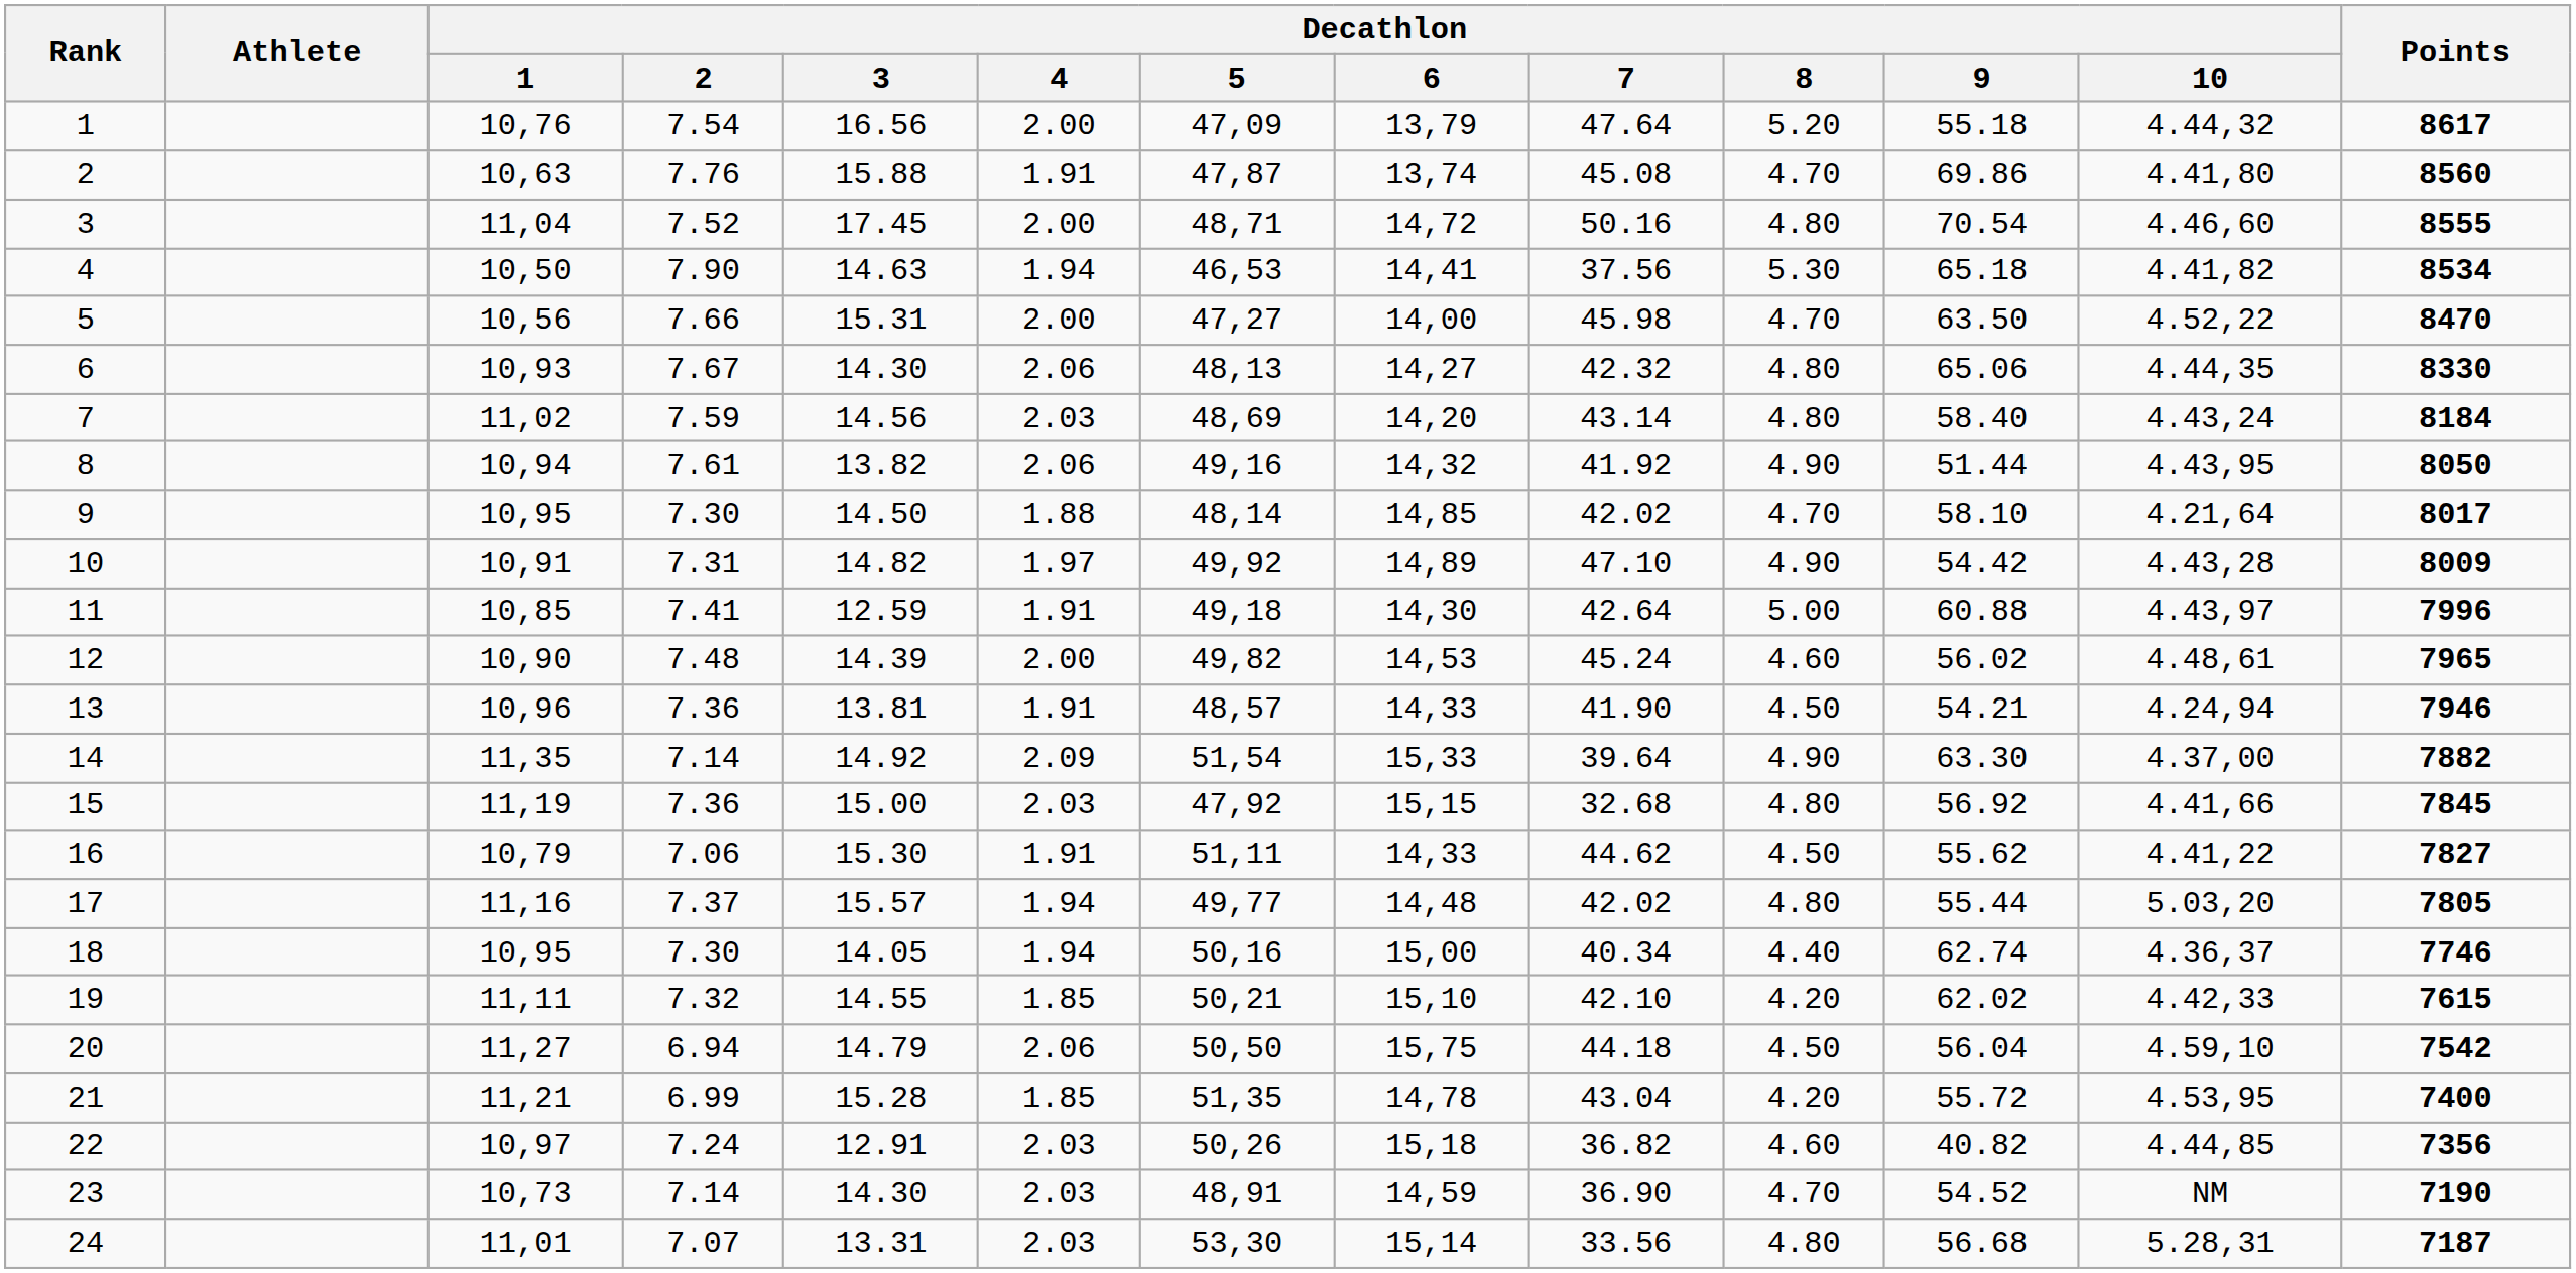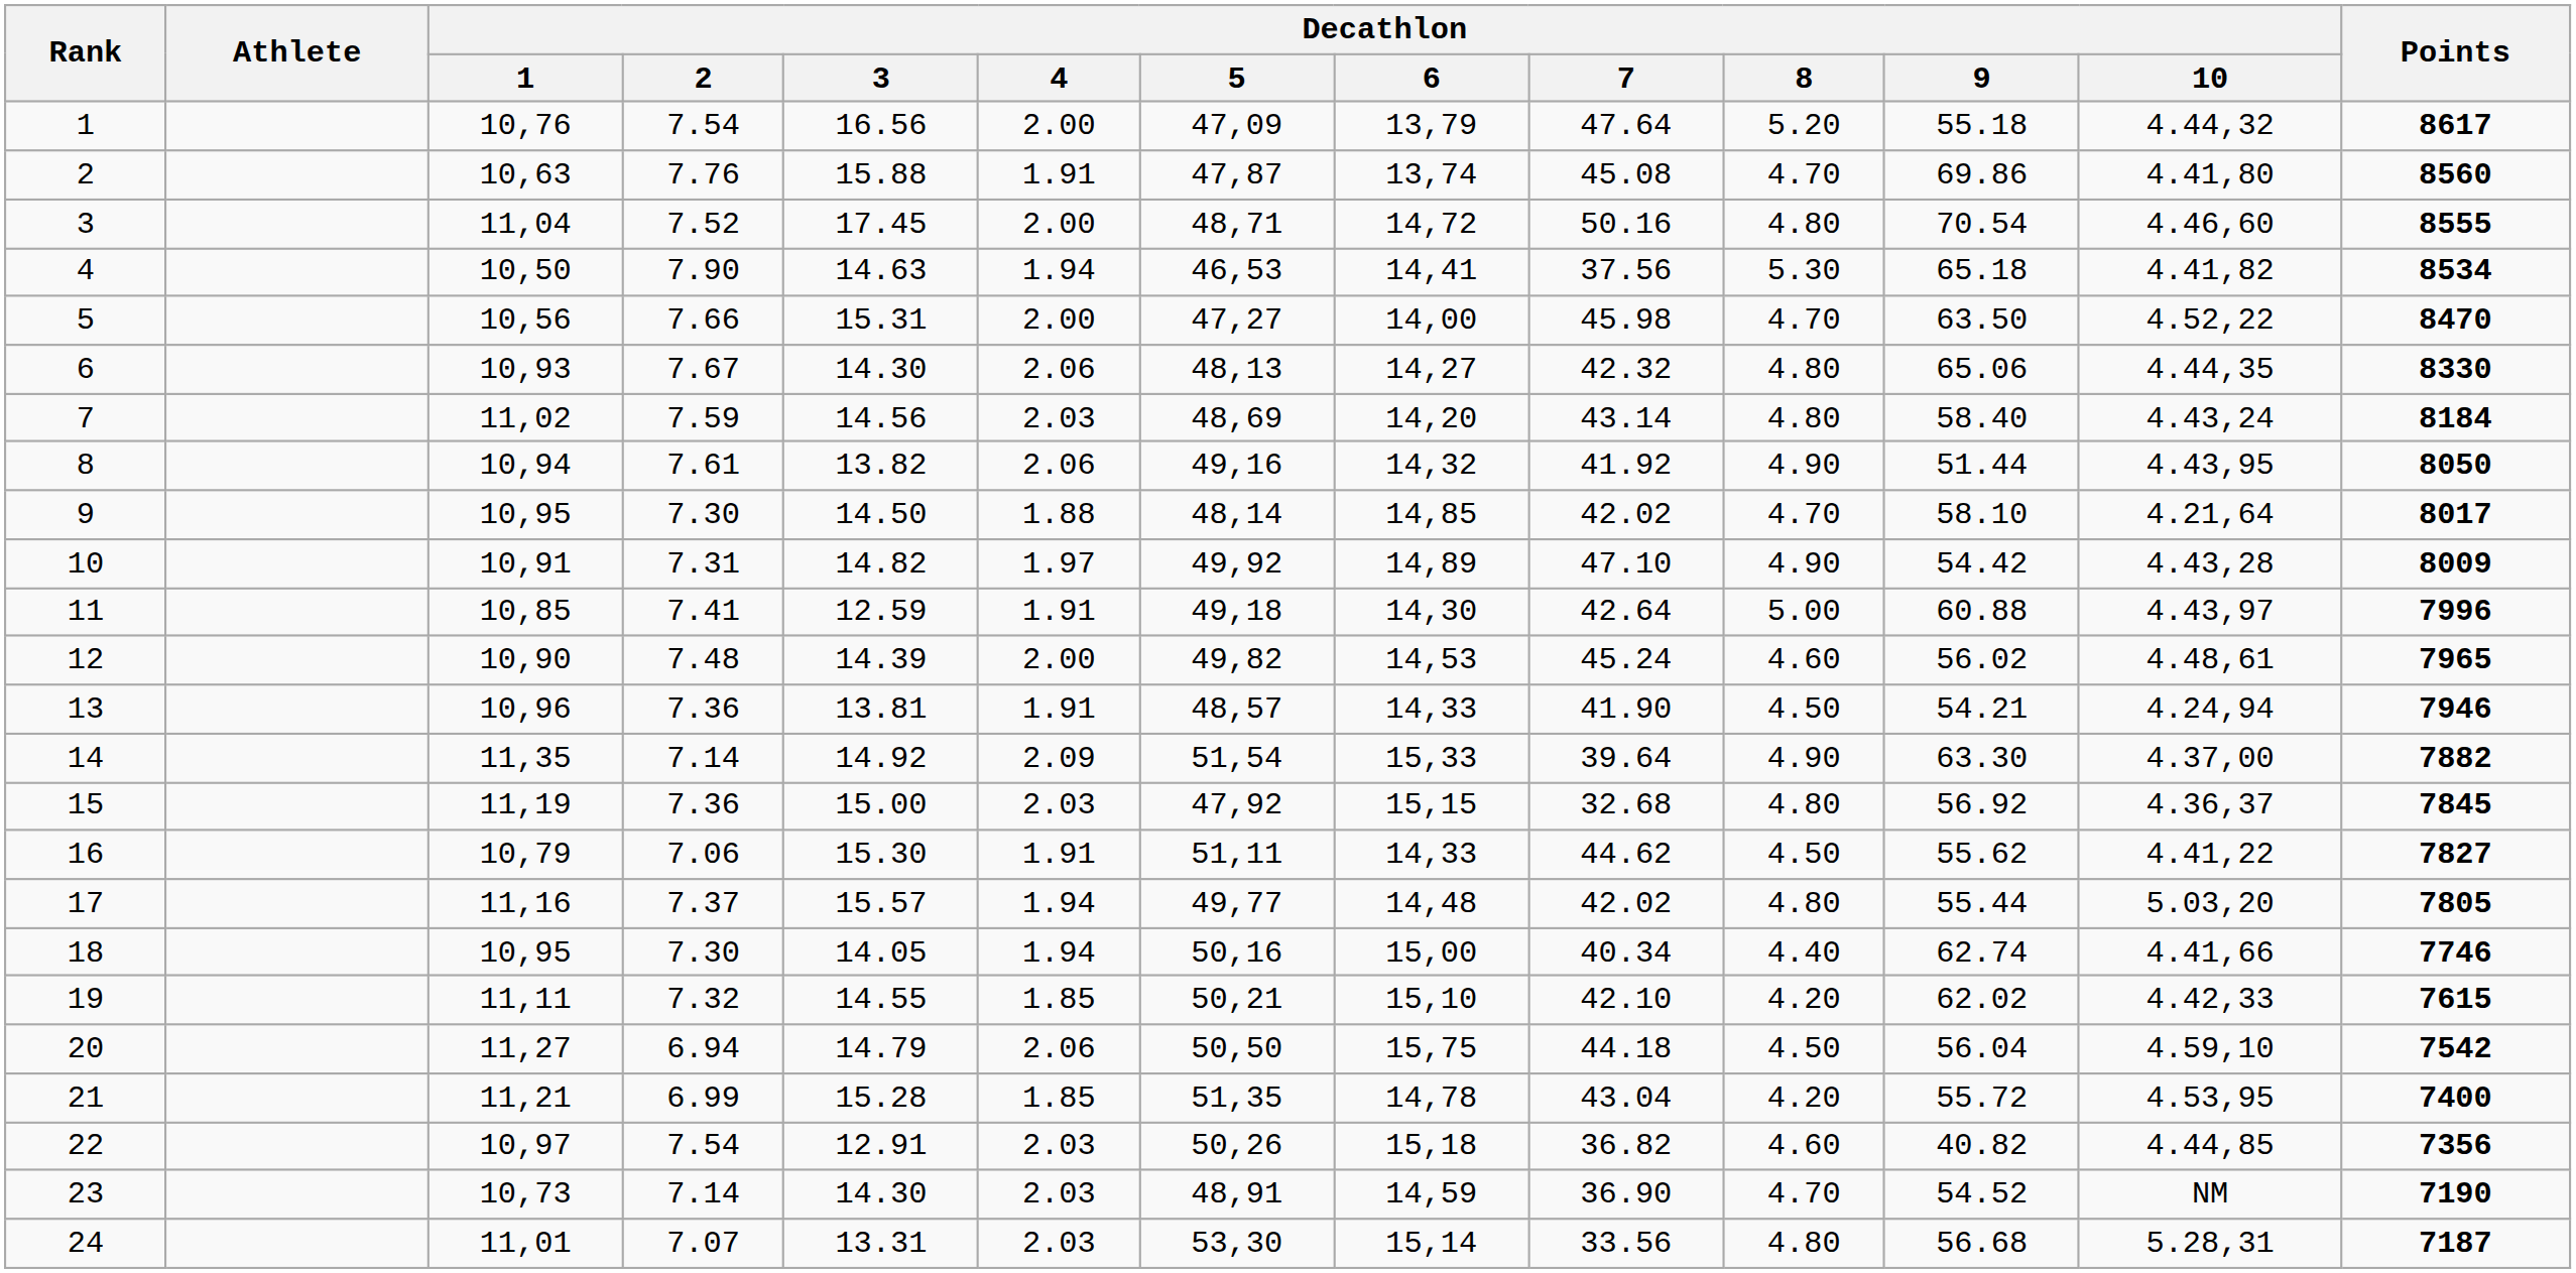 <table class="wikitable" style=" text-align:center; font-size:110%;" width="95%">
 <tr>
 <th rowspan="2">Rank</th>
 <th rowspan="2">Athlete</th>
 <th colspan="10">Decathlon</th>
 <th rowspan="2">Points</th>
 </tr>
 <tr>
 <th>1</th>
 <th>2</th>
 <th>3</th>
 <th>4</th>
 <th>5</th>
 <th>6</th>
 <th>7</th>
 <th>8</th>
 <th>9</th>
 <th>10</th>
 </tr>
 <tr>
 <td>1</td>
 <td align=left></td>
 <td>10,76</td>
 <td>7.54</td>
 <td>16.56</td>
 <td>2.00</td>
 <td>47,09</td>
 <td>13,79</td>
 <td>47.64</td>
 <td>5.20</td>
 <td>55.18</td>
 <td>4.44,32</td>
 <td><strong>8617</strong></td>
 </tr>
 <tr>
 <td>2</td>
 <td align=left></td>
 <td>10,63</td>
 <td>7.76</td>
 <td>15.88</td>
 <td>1.91</td>
 <td>47,87</td>
 <td>13,74</td>
 <td>45.08</td>
 <td>4.70</td>
 <td>69.86</td>
 <td>4.41,80</td>
 <td><strong>8560</strong></td>
 </tr>
 <tr>
 <td>3</td>
 <td align=left></td>
 <td>11,04</td>
 <td>7.52</td>
 <td>17.45</td>
 <td>2.00</td>
 <td>48,71</td>
 <td>14,72</td>
 <td>50.16</td>
 <td>4.80</td>
 <td>70.54</td>
 <td>4.46,60</td>
 <td><strong>8555</strong></td>
 </tr>
 <tr>
 <td>4</td>
 <td align=left></td>
 <td>10,50</td>
 <td>7.90</td>
 <td>14.63</td>
 <td>1.94</td>
 <td>46,53</td>
 <td>14,41</td>
 <td>37.56</td>
 <td>5.30</td>
 <td>65.18</td>
 <td>4.41,82</td>
 <td><strong>8534</strong></td>
 </tr>
 <tr>
 <td>5</td>
 <td align=left></td>
 <td>10,56</td>
 <td>7.66</td>
 <td>15.31</td>
 <td>2.00</td>
 <td>47,27</td>
 <td>14,00</td>
 <td>45.98</td>
 <td>4.70</td>
 <td>63.50</td>
 <td>4.52,22</td>
 <td><strong>8470</strong></td>
 </tr>
 <tr>
 <td>6</td>
 <td align=left></td>
 <td>10,93</td>
 <td>7.67</td>
 <td>14.30</td>
 <td>2.06</td>
 <td>48,13</td>
 <td>14,27</td>
 <td>42.32</td>
 <td>4.80</td>
 <td>65.06</td>
 <td>4.44,35</td>
 <td><strong>8330</strong></td>
 </tr>
 <tr>
 <td>7</td>
 <td align=left></td>
 <td>11,02</td>
 <td>7.59</td>
 <td>14.56</td>
 <td>2.03</td>
 <td>48,69</td>
 <td>14,20</td>
 <td>43.14</td>
 <td>4.80</td>
 <td>58.40</td>
 <td>4.43,24</td>
 <td><strong>8184</strong></td>
 </tr>
 <tr>
 <td>8</td>
 <td align=left></td>
 <td>10,94</td>
 <td>7.61</td>
 <td>13.82</td>
 <td>2.06</td>
 <td>49,16</td>
 <td>14,32</td>
 <td>41.92</td>
 <td>4.90</td>
 <td>51.44</td>
 <td>4.43,95</td>
 <td><strong>8050</strong></td>
 </tr>
 <tr>
 <td>9</td>
 <td align=left></td>
 <td>10,95</td>
 <td>7.30</td>
 <td>14.50</td>
 <td>1.88</td>
 <td>48,14</td>
 <td>14,85</td>
 <td>42.02</td>
 <td>4.70</td>
 <td>58.10</td>
 <td>4.21,64</td>
 <td><strong>8017</strong></td>
 </tr>
 <tr>
 <td>10</td>
 <td align=left></td>
 <td>10,91</td>
 <td>7.31</td>
 <td>14.82</td>
 <td>1.97</td>
 <td>49,92</td>
 <td>14,89</td>
 <td>47.10</td>
 <td>4.90</td>
 <td>54.42</td>
 <td>4.43,28</td>
 <td><strong>8009</strong></td>
 </tr>
 <tr>
 <td>11</td>
 <td align=left></td>
 <td>10,85</td>
 <td>7.41</td>
 <td>12.59</td>
 <td>1.91</td>
 <td>49,18</td>
 <td>14,30</td>
 <td>42.64</td>
 <td>5.00</td>
 <td>60.88</td>
 <td>4.43,97</td>
 <td><strong>7996</strong></td>
 </tr>
 <tr>
 <td>12</td>
 <td align=left></td>
 <td>10,90</td>
 <td>7.48</td>
 <td>14.39</td>
 <td>2.00</td>
 <td>49,82</td>
 <td>14,53</td>
 <td>45.24</td>
 <td>4.60</td>
 <td>56.02</td>
 <td>4.48,61</td>
 <td><strong>7965</strong></td>
 </tr>
 <tr>
 <td>13</td>
 <td align=left></td>
 <td>10,96</td>
 <td>7.36</td>
 <td>13.81</td>
 <td>1.91</td>
 <td>48,57</td>
 <td>14,33</td>
 <td>41.90</td>
 <td>4.50</td>
 <td>54.21</td>
 <td>4.24,94</td>
 <td><strong>7946</strong></td>
 </tr>
 <tr>
 <td>14</td>
 <td align=left></td>
 <td>11,35</td>
 <td>7.14</td>
 <td>14.92</td>
 <td>2.09</td>
 <td>51,54</td>
 <td>15,33</td>
 <td>39.64</td>
 <td>4.90</td>
 <td>63.30</td>
 <td>4.37,00</td>
 <td><strong>7882</strong></td>
 </tr>
 <tr>
 <td>15</td>
 <td align=left></td>
 <td>11,19</td>
 <td>7.36</td>
 <td>15.00</td>
 <td>2.03</td>
 <td>47,92</td>
 <td>15,15</td>
 <td>32.68</td>
 <td>4.80</td>
 <td>56.92</td>
-<td>4.41,66</td>
+<td>4.36,37</td>
 <td><strong>7845</strong></td>
 </tr>
 <tr>
 <td>16</td>
 <td align=left></td>
 <td>10,79</td>
 <td>7.06</td>
 <td>15.30</td>
 <td>1.91</td>
 <td>51,11</td>
 <td>14,33</td>
 <td>44.62</td>
 <td>4.50</td>
 <td>55.62</td>
 <td>4.41,22</td>
 <td><strong>7827</strong></td>
 </tr>
 <tr>
 <td>17</td>
 <td align=left></td>
 <td>11,16</td>
 <td>7.37</td>
 <td>15.57</td>
 <td>1.94</td>
 <td>49,77</td>
 <td>14,48</td>
 <td>42.02</td>
 <td>4.80</td>
 <td>55.44</td>
 <td>5.03,20</td>
 <td><strong>7805</strong></td>
 </tr>
 <tr>
 <td>18</td>
 <td align=left></td>
 <td>10,95</td>
 <td>7.30</td>
 <td>14.05</td>
 <td>1.94</td>
 <td>50,16</td>
 <td>15,00</td>
 <td>40.34</td>
 <td>4.40</td>
 <td>62.74</td>
-<td>4.36,37</td>
+<td>4.41,66</td>
 <td><strong>7746</strong></td>
 </tr>
 <tr>
 <td>19</td>
 <td align=left></td>
 <td>11,11</td>
 <td>7.32</td>
 <td>14.55</td>
 <td>1.85</td>
 <td>50,21</td>
 <td>15,10</td>
 <td>42.10</td>
 <td>4.20</td>
 <td>62.02</td>
 <td>4.42,33</td>
 <td><strong>7615</strong></td>
 </tr>
 <tr>
 <td>20</td>
 <td align=left></td>
 <td>11,27</td>
 <td>6.94</td>
 <td>14.79</td>
 <td>2.06</td>
 <td>50,50</td>
 <td>15,75</td>
 <td>44.18</td>
 <td>4.50</td>
 <td>56.04</td>
 <td>4.59,10</td>
 <td><strong>7542</strong></td>
 </tr>
 <tr>
 <td>21</td>
 <td align=left></td>
 <td>11,21</td>
 <td>6.99</td>
 <td>15.28</td>
 <td>1.85</td>
 <td>51,35</td>
 <td>14,78</td>
 <td>43.04</td>
 <td>4.20</td>
 <td>55.72</td>
 <td>4.53,95</td>
 <td><strong>7400</strong></td>
 </tr>
 <tr>
 <td>22</td>
 <td align=left></td>
 <td>10,97</td>
-<td>7.24</td>
+<td>7.54</td>
 <td>12.91</td>
 <td>2.03</td>
 <td>50,26</td>
 <td>15,18</td>
 <td>36.82</td>
 <td>4.60</td>
 <td>40.82</td>
 <td>4.44,85</td>
 <td><strong>7356</strong></td>
 </tr>
 <tr>
 <td>23</td>
 <td align=left></td>
 <td>10,73</td>
 <td>7.14</td>
 <td>14.30</td>
 <td>2.03</td>
 <td>48,91</td>
 <td>14,59</td>
 <td>36.90</td>
 <td>4.70</td>
 <td>54.52</td>
 <td>NM</td>
 <td><strong>7190</strong></td>
 </tr>
 <tr>
 <td>24</td>
 <td align=left></td>
 <td>11,01</td>
 <td>7.07</td>
 <td>13.31</td>
 <td>2.03</td>
 <td>53,30</td>
 <td>15,14</td>
 <td>33.56</td>
 <td>4.80</td>
 <td>56.68</td>
 <td>5.28,31</td>
 <td><strong>7187</strong></td>
 </tr>
 </table>
